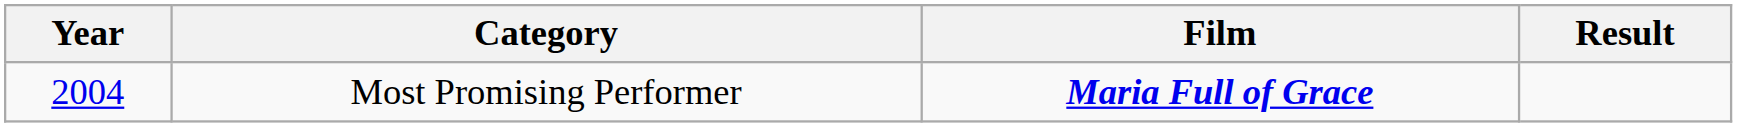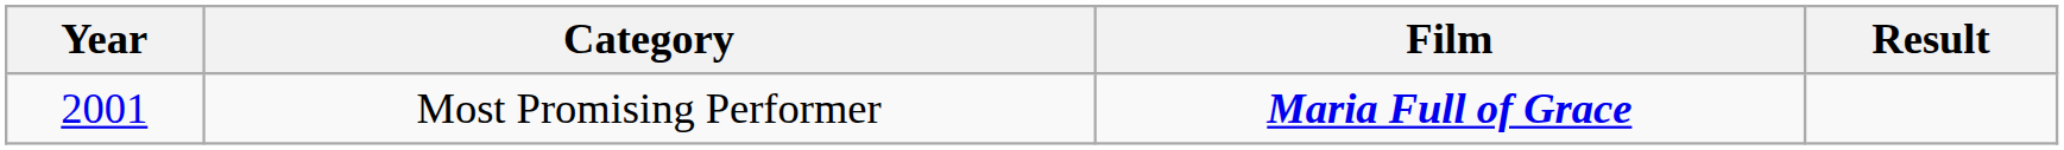 <table class="wikitable" width=60%>
 <tr>
 <th>Year</th>
 <th>Category</th>
 <th>Film</th>
 <th>Result</th>
 </tr>
 <tr>
-<td style="text-align:center;"><a href='#'>2004</a></td>
+<td style="text-align:center;"><a href='#'>2001</a></td>
 <td style="text-align:center;">Most Promising Performer</td>
 <td style="text-align:center;"><strong><em><a href='#'>Maria Full of Grace</a></em></strong></td>
 <td></td>
 </tr>
 </table>
